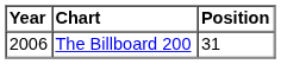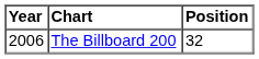 <table border=1 cellspacing=0 cellpadding=2 width="250px">
 <tr>
 <th align="left">Year</th>
 <th align="left">Chart</th>
 <th align="left">Position</th>
 </tr>
 <tr>
 <td align="left">2006</td>
 <td align="left"><a href='#'>The Billboard 200</a></td>
-<td align="left">31</td>
+<td align="left">32</td>
 </tr>
 <tr>
 </tr>
 </table>
